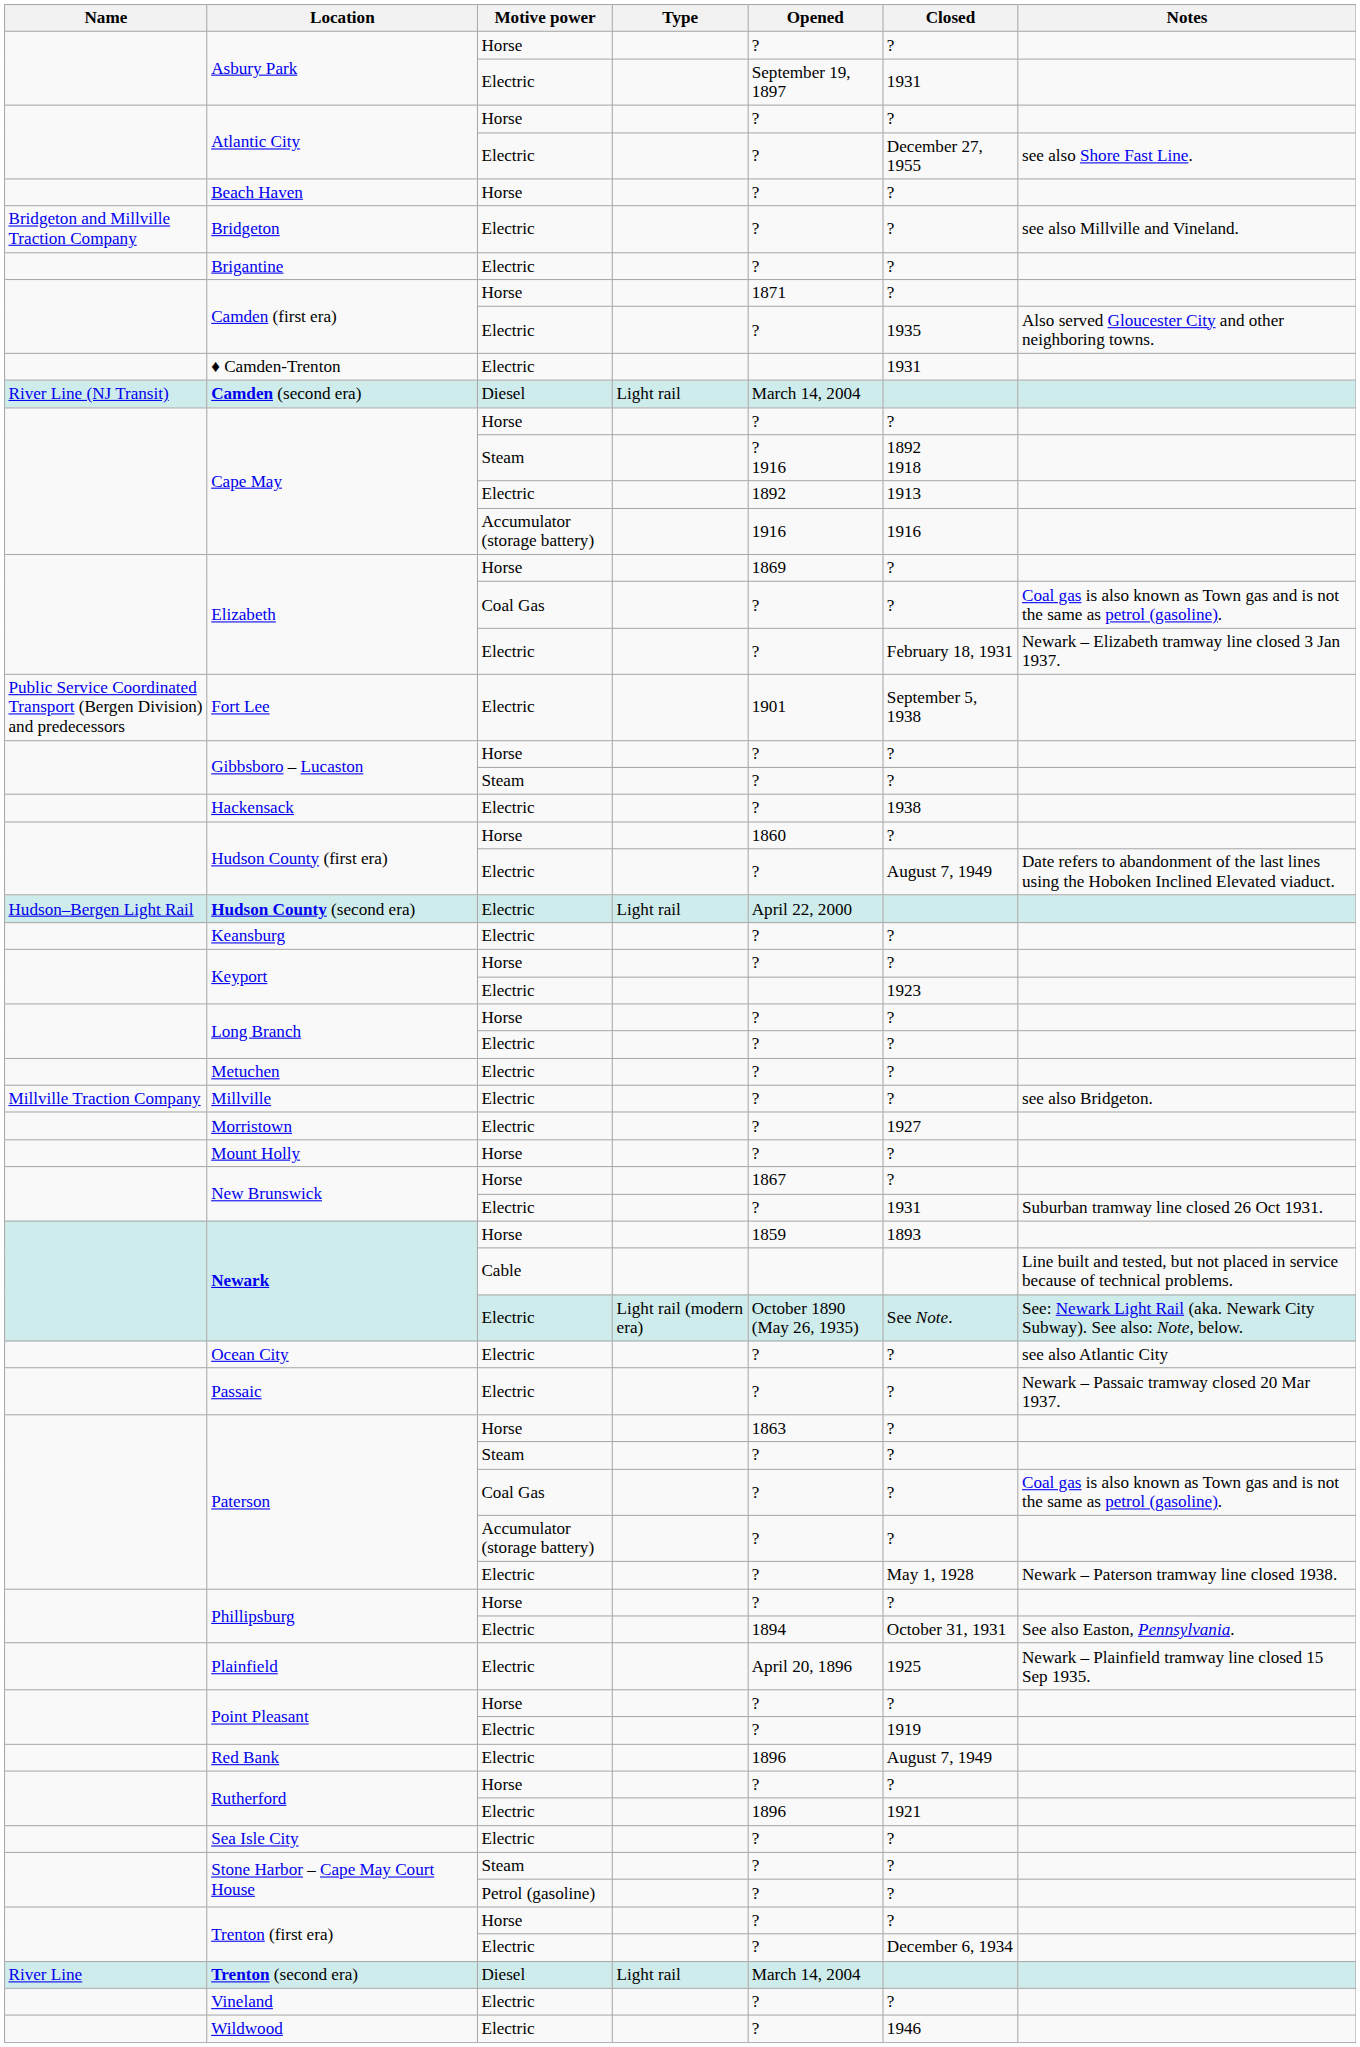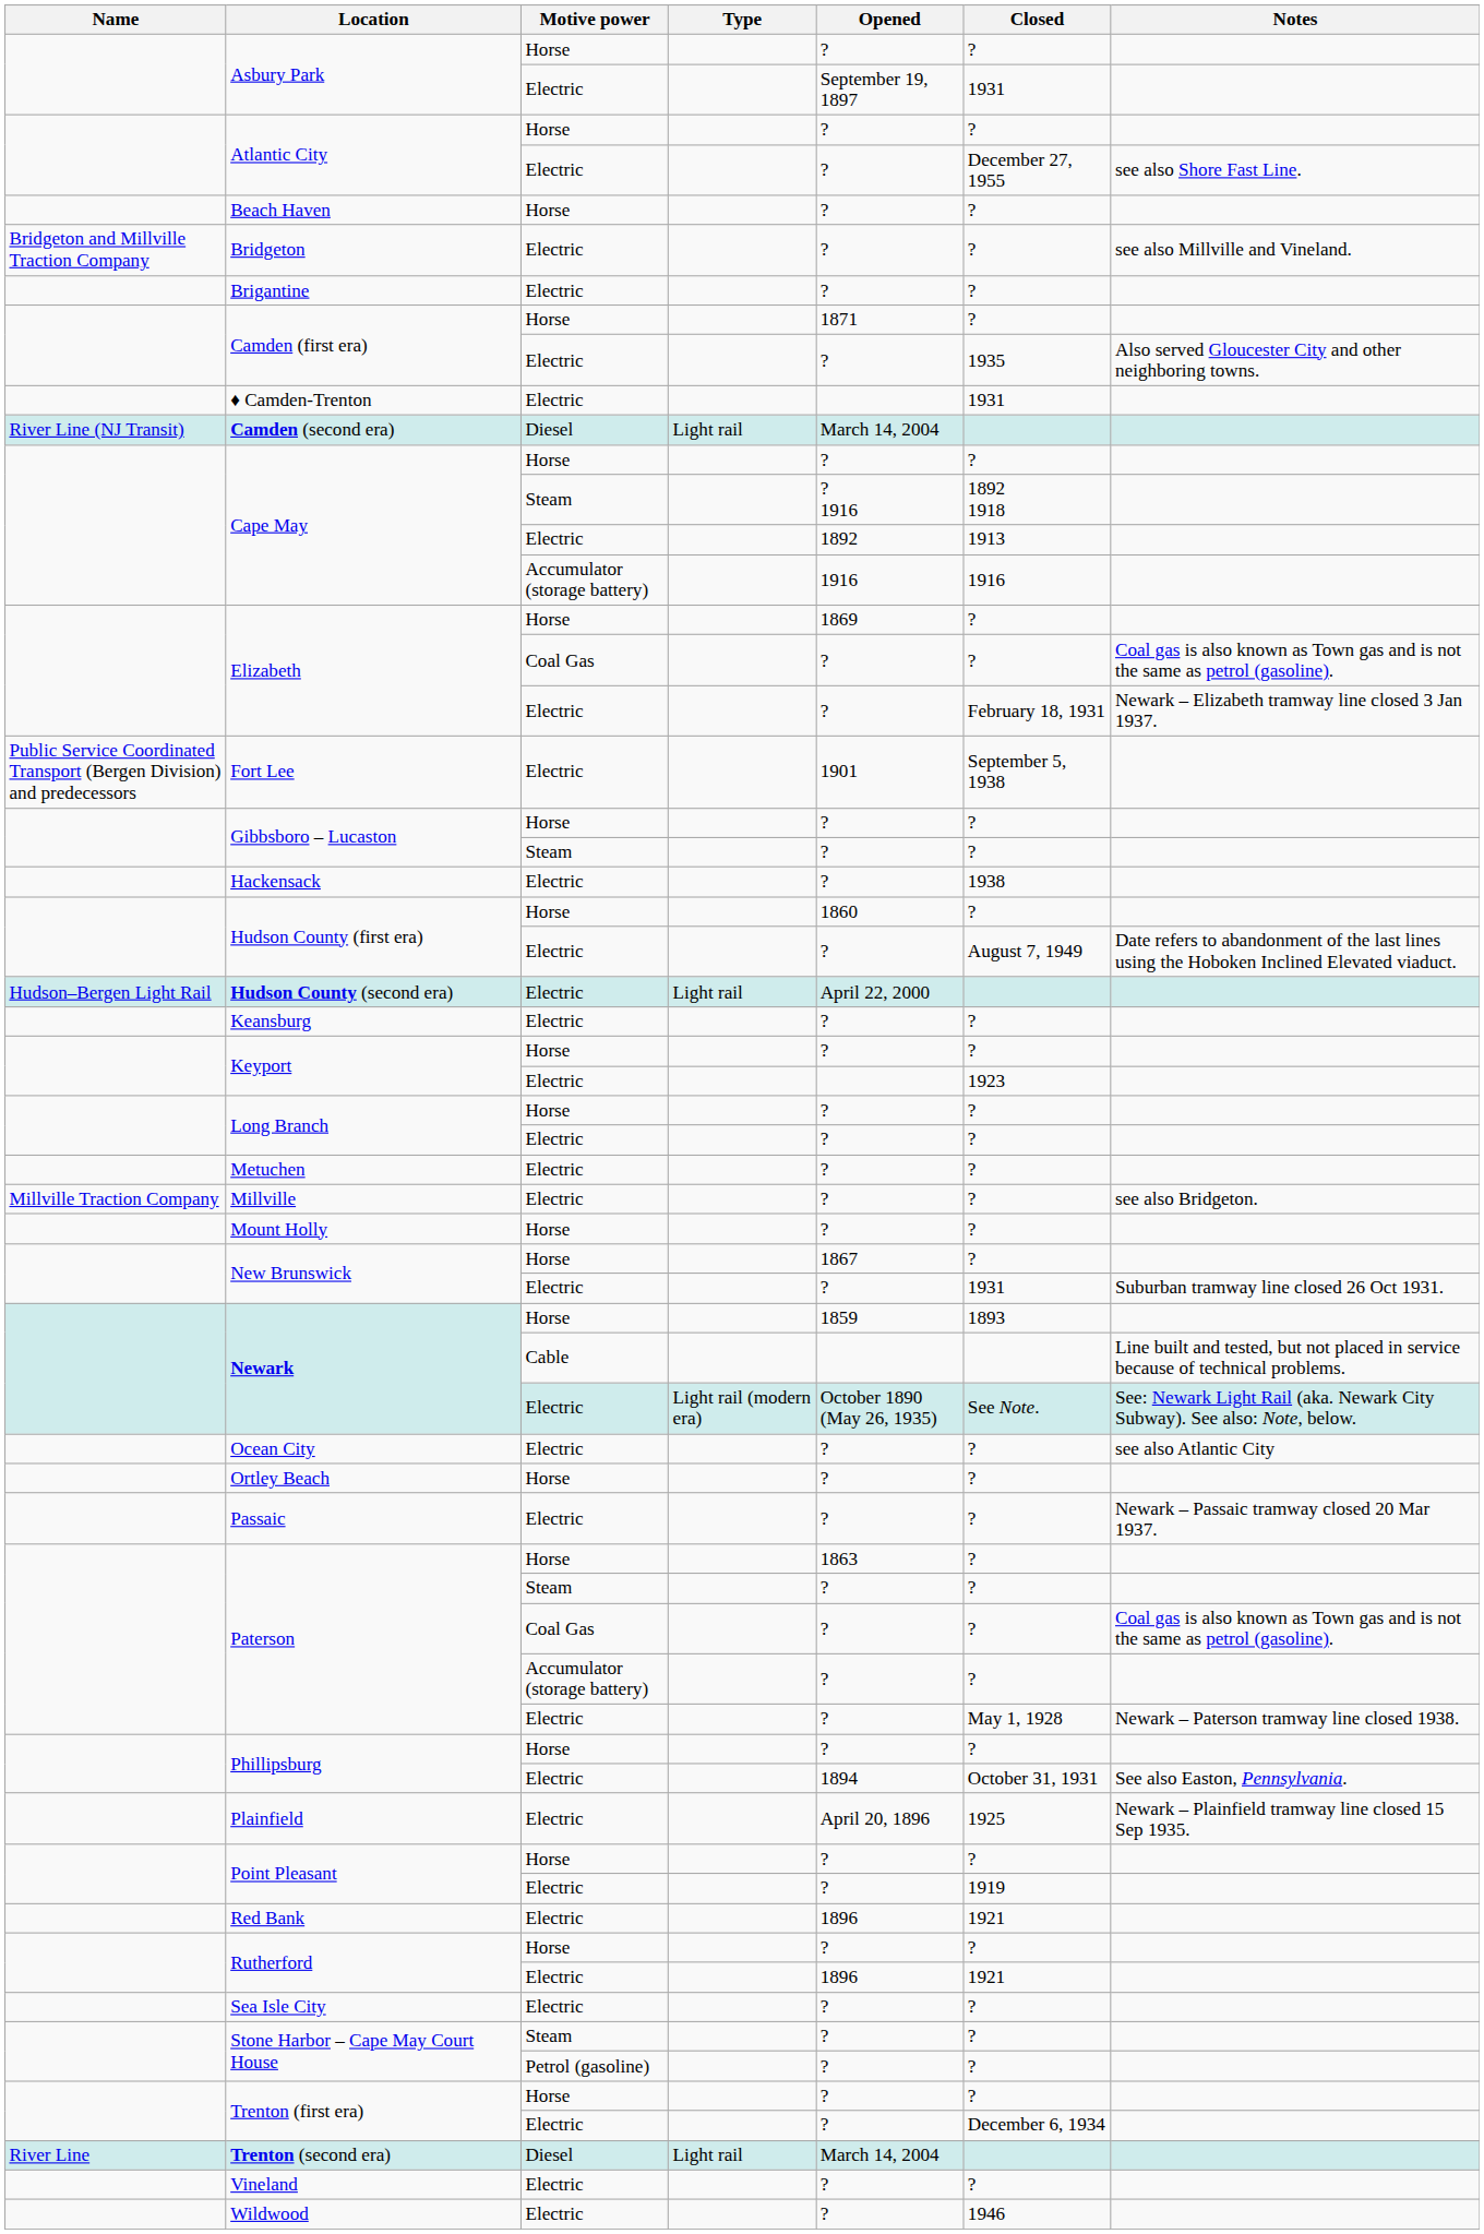 <table class="wikitable sortable" width=100%>
 <tr>
 <th width=15%>Name</th>
 <th width=20%>Location</th>
 <th width=10%>Motive power</th>
 <th width=10%>Type</th>
 <th width=10%>Opened</th>
 <th width=10%>Closed</th>
 <th class="unsortable" width=25%>Notes</th>
 </tr>
 <tr>
 <td rowspan="2"> </td>
 <td rowspan="2"><a href='#'>Asbury Park</a></td>
 <td>Horse</td>
 <td> </td>
 <td>?</td>
 <td>?</td>
 <td> </td>
 </tr>
 <tr>
 <td>Electric</td>
 <td> </td>
 <td>September 19, 1897</td>
 <td>1931</td>
 <td> </td>
 </tr>
 <tr>
 <td rowspan="2"> </td>
 <td rowspan="2"><a href='#'>Atlantic City</a></td>
 <td>Horse</td>
 <td> </td>
 <td>?</td>
 <td>?</td>
 <td> </td>
 </tr>
 <tr>
 <td>Electric</td>
 <td> </td>
 <td>?</td>
 <td>December 27, 1955</td>
 <td>see also <a href='#'>Shore Fast Line</a>.</td>
 </tr>
 <tr>
 <td> </td>
 <td><a href='#'>Beach Haven</a></td>
 <td>Horse</td>
 <td> </td>
 <td>?</td>
 <td>?</td>
 <td> </td>
 </tr>
 <tr>
 <td><a href='#'>Bridgeton and Millville Traction Company</a></td>
 <td><a href='#'>Bridgeton</a></td>
 <td>Electric</td>
 <td> </td>
 <td>?</td>
 <td>?</td>
 <td>see also Millville and Vineland.</td>
 </tr>
 <tr>
 <td> </td>
 <td><a href='#'>Brigantine</a></td>
 <td>Electric</td>
 <td> </td>
 <td>?</td>
 <td>?</td>
 <td> </td>
 </tr>
 <tr>
 <td rowspan="2"> </td>
 <td rowspan="2"><a href='#'>Camden</a> (first era)</td>
 <td>Horse</td>
 <td> </td>
 <td>1871</td>
 <td>?</td>
 <td> </td>
 </tr>
 <tr>
 <td>Electric</td>
 <td> </td>
 <td>?</td>
 <td>1935</td>
 <td>Also served <a href='#'>Gloucester City</a> and other neighboring towns.</td>
 </tr>
 <tr>
 <td> </td>
 <td>♦ Camden-Trenton</td>
 <td>Electric</td>
 <td> </td>
 <td></td>
 <td>1931</td>
 <td> </td>
 </tr>
 <tr style="background:#CFECEC">
 <td><a href='#'>River Line (NJ Transit)</a></td>
 <td><strong><a href='#'>Camden</a></strong> (second era)</td>
 <td>Diesel</td>
 <td>Light rail</td>
 <td>March 14, 2004</td>
 <td> </td>
 <td> </td>
 </tr>
 <tr>
 <td rowspan="4"> </td>
 <td rowspan="4"><a href='#'>Cape May</a></td>
 <td>Horse</td>
 <td> </td>
 <td>?</td>
 <td>?</td>
 <td> </td>
 </tr>
 <tr>
 <td>Steam</td>
 <td> </td>
 <td>?<br>1916</td>
 <td>1892<br>1918</td>
 <td> </td>
 </tr>
 <tr>
 <td>Electric</td>
 <td> </td>
 <td>1892</td>
 <td>1913</td>
 <td> </td>
 </tr>
 <tr>
 <td>Accumulator (storage battery)</td>
 <td> </td>
 <td>1916</td>
 <td>1916</td>
 <td> </td>
 </tr>
 <tr>
 <td rowspan="3"> </td>
 <td rowspan="3"><a href='#'>Elizabeth</a></td>
 <td>Horse</td>
 <td> </td>
 <td>1869</td>
 <td>?</td>
 <td> </td>
 </tr>
 <tr>
 <td>Coal Gas</td>
 <td> </td>
 <td>?</td>
 <td>?</td>
 <td><a href='#'>Coal gas</a> is also known as Town gas and is not the same as <a href='#'>petrol (gasoline)</a>.</td>
 </tr>
 <tr>
 <td>Electric</td>
 <td> </td>
 <td>?</td>
 <td>February 18, 1931</td>
 <td>Newark – Elizabeth tramway line closed 3 Jan 1937.</td>
 </tr>
 <tr>
 <td><a href='#'>Public Service Coordinated Transport</a> (Bergen Division) and predecessors</td>
 <td><a href='#'>Fort Lee</a></td>
 <td>Electric</td>
 <td> </td>
 <td>1901</td>
 <td>September 5, 1938</td>
 <td> </td>
 </tr>
 <tr>
 <td rowspan="2"> </td>
 <td rowspan="2"><a href='#'>Gibbsboro</a> – <a href='#'>Lucaston</a></td>
 <td>Horse</td>
 <td> </td>
 <td>?</td>
 <td>?</td>
 <td> </td>
 </tr>
 <tr>
 <td>Steam</td>
 <td> </td>
 <td>?</td>
 <td>?</td>
 <td> </td>
 </tr>
 <tr>
 <td> </td>
 <td><a href='#'>Hackensack</a></td>
 <td>Electric</td>
 <td> </td>
 <td>?</td>
 <td>1938</td>
 <td> </td>
 </tr>
 <tr>
 <td rowspan="2"> </td>
 <td rowspan="2"><a href='#'>Hudson County</a> (first era)</td>
 <td>Horse</td>
 <td> </td>
 <td>1860</td>
 <td>?</td>
 <td> </td>
 </tr>
 <tr>
 <td>Electric</td>
 <td> </td>
 <td>?</td>
 <td>August 7, 1949</td>
 <td>Date refers to abandonment of the last lines using the Hoboken Inclined Elevated viaduct.</td>
 </tr>
 <tr style="background:#CFECEC">
 <td><a href='#'>Hudson–Bergen Light Rail</a></td>
 <td><strong><a href='#'>Hudson County</a></strong> (second era)</td>
 <td>Electric</td>
 <td>Light rail</td>
 <td>April 22, 2000</td>
 <td> </td>
 <td> </td>
 </tr>
 <tr>
 <td> </td>
 <td><a href='#'>Keansburg</a></td>
 <td>Electric</td>
 <td> </td>
 <td>?</td>
 <td>?</td>
 <td> </td>
 </tr>
 <tr>
 <td rowspan="2"> </td>
 <td rowspan="2"><a href='#'>Keyport</a></td>
 <td>Horse</td>
 <td> </td>
 <td>?</td>
 <td>?</td>
 <td> </td>
 </tr>
 <tr>
 <td>Electric</td>
 <td> </td>
 <td></td>
 <td>1923</td>
 <td> </td>
 </tr>
 <tr>
 <td rowspan="2"> </td>
 <td rowspan="2"><a href='#'>Long Branch</a></td>
 <td>Horse</td>
 <td> </td>
 <td>?</td>
 <td>?</td>
 <td> </td>
 </tr>
 <tr>
 <td>Electric</td>
 <td> </td>
 <td>?</td>
 <td>?</td>
 <td> </td>
 </tr>
 <tr>
 <td> </td>
 <td><a href='#'>Metuchen</a></td>
 <td>Electric</td>
 <td> </td>
 <td>?</td>
 <td>?</td>
 <td> </td>
 </tr>
 <tr>
 <td><a href='#'>Millville Traction Company</a></td>
 <td><a href='#'>Millville</a></td>
 <td>Electric</td>
 <td> </td>
 <td>?</td>
 <td>?</td>
 <td>see also Bridgeton.</td>
 </tr>
 <tr>
 <td> </td>
-<td><a href='#'>Morristown</a></td>
-<td>Electric</td>
-<td> </td>
-<td>?</td>
-<td>1927</td>
-<td> </td>
-</tr>
-<tr>
-<td> </td>
 <td><a href='#'>Mount Holly</a></td>
 <td>Horse</td>
 <td> </td>
 <td>?</td>
 <td>?</td>
 <td> </td>
 </tr>
 <tr>
 <td rowspan="2"> </td>
 <td rowspan="2"><a href='#'>New Brunswick</a></td>
 <td>Horse</td>
 <td> </td>
 <td>1867</td>
 <td>?</td>
 <td> </td>
 </tr>
 <tr>
 <td>Electric</td>
 <td> </td>
 <td>?</td>
 <td>1931</td>
 <td>Suburban tramway line closed 26 Oct 1931.</td>
 </tr>
 <tr>
 <td rowspan="3" style="background:#CFECEC"> </td>
 <td rowspan="3" style="background:#CFECEC"><strong><a href='#'>Newark</a></strong></td>
 <td>Horse</td>
 <td> </td>
 <td>1859</td>
 <td>1893</td>
 <td> </td>
 </tr>
 <tr>
 <td>Cable</td>
 <td> </td>
 <td> </td>
 <td> </td>
 <td>Line built and tested, but not placed in service because of technical problems.</td>
 </tr>
 <tr style="background:#CFECEC">
 <td>Electric</td>
 <td>Light rail (modern era)</td>
 <td>October 1890<br>(May 26, 1935)</td>
 <td>See <em>Note</em>.</td>
 <td>See: <a href='#'>Newark Light Rail</a> (aka. Newark City Subway). See also: <em>Note</em>, below.</td>
 </tr>
 <tr>
 <td> </td>
 <td><a href='#'>Ocean City</a></td>
 <td>Electric</td>
 <td> </td>
 <td>?</td>
 <td>?</td>
 <td>see also Atlantic City</td>
+</tr>
+<tr>
+<td> </td>
+<td><a href='#'>Ortley Beach</a></td>
+<td>Horse</td>
+<td> </td>
+<td>?</td>
+<td>?</td>
+<td> </td>
 </tr>
 <tr>
 <td> </td>
 <td><a href='#'>Passaic</a></td>
 <td>Electric</td>
 <td> </td>
 <td>?</td>
 <td>?</td>
 <td>Newark – Passaic tramway closed 20 Mar 1937.</td>
 </tr>
 <tr>
 <td rowspan="5"> </td>
 <td rowspan="5"><a href='#'>Paterson</a></td>
 <td>Horse</td>
 <td> </td>
 <td>1863</td>
 <td>?</td>
 <td> </td>
 </tr>
 <tr>
 <td>Steam</td>
 <td> </td>
 <td>?</td>
 <td>?</td>
 <td> </td>
 </tr>
 <tr>
 <td>Coal Gas</td>
 <td> </td>
 <td>?</td>
 <td>?</td>
 <td><a href='#'>Coal gas</a> is also known as Town gas and is not the same as <a href='#'>petrol (gasoline)</a>.</td>
 </tr>
 <tr>
 <td>Accumulator (storage battery)</td>
 <td> </td>
 <td>?</td>
 <td>?</td>
 <td> </td>
 </tr>
 <tr>
 <td>Electric</td>
 <td> </td>
 <td>?</td>
 <td>May 1, 1928</td>
 <td>Newark – Paterson tramway line closed 1938.</td>
 </tr>
 <tr>
 <td rowspan="2"> </td>
 <td rowspan="2"><a href='#'>Phillipsburg</a></td>
 <td>Horse</td>
 <td> </td>
 <td>?</td>
 <td>?</td>
 <td> </td>
 </tr>
 <tr>
 <td>Electric</td>
 <td> </td>
 <td>1894</td>
 <td>October 31, 1931</td>
 <td>See also Easton, <em><a href='#'>Pennsylvania</a></em>.</td>
 </tr>
 <tr>
 <td> </td>
 <td><a href='#'>Plainfield</a></td>
 <td>Electric</td>
 <td> </td>
 <td>April 20, 1896</td>
 <td>1925</td>
 <td>Newark – Plainfield tramway line closed 15 Sep 1935.</td>
 </tr>
 <tr>
 <td rowspan="2"> </td>
 <td rowspan="2"><a href='#'>Point Pleasant</a></td>
 <td>Horse</td>
 <td> </td>
 <td>?</td>
 <td>?</td>
 <td> </td>
 </tr>
 <tr>
 <td>Electric</td>
 <td> </td>
 <td>?</td>
 <td>1919</td>
 <td> </td>
 </tr>
 <tr>
 <td> </td>
 <td><a href='#'>Red Bank</a></td>
 <td>Electric</td>
 <td> </td>
 <td>1896</td>
-<td>August 7, 1949</td>
+<td>1921</td>
 <td> </td>
 </tr>
 <tr>
 <td rowspan="2"> </td>
 <td rowspan="2"><a href='#'>Rutherford</a></td>
 <td>Horse</td>
 <td> </td>
 <td>?</td>
 <td>?</td>
 <td> </td>
 </tr>
 <tr>
 <td>Electric</td>
 <td> </td>
 <td>1896</td>
 <td>1921</td>
 <td> </td>
 </tr>
 <tr>
 <td> </td>
 <td><a href='#'>Sea Isle City</a></td>
 <td>Electric</td>
 <td> </td>
 <td>?</td>
 <td>?</td>
 <td> </td>
 </tr>
 <tr>
 <td rowspan="2"> </td>
 <td rowspan="2"><a href='#'>Stone Harbor</a> – <a href='#'>Cape May Court House</a></td>
 <td>Steam</td>
 <td> </td>
 <td>?</td>
 <td>?</td>
 <td> </td>
 </tr>
 <tr>
 <td>Petrol (gasoline)</td>
 <td> </td>
 <td>?</td>
 <td>?</td>
 <td> </td>
 </tr>
 <tr>
 <td rowspan="2"> </td>
 <td rowspan="2"><a href='#'>Trenton</a> (first era)</td>
 <td>Horse</td>
 <td> </td>
 <td>?</td>
 <td>?</td>
 <td> </td>
 </tr>
 <tr>
 <td>Electric</td>
 <td> </td>
 <td>?</td>
 <td>December 6, 1934</td>
 <td> </td>
 </tr>
 <tr style="background:#CFECEC">
 <td><a href='#'>River Line</a></td>
 <td><strong><a href='#'>Trenton</a></strong> (second era)</td>
 <td>Diesel</td>
 <td>Light rail</td>
 <td>March 14, 2004</td>
 <td> </td>
 <td> </td>
 </tr>
 <tr>
 <td> </td>
 <td><a href='#'>Vineland</a></td>
 <td>Electric</td>
 <td> </td>
 <td>?</td>
 <td>?</td>
 <td> </td>
 </tr>
 <tr>
 <td> </td>
 <td><a href='#'>Wildwood</a></td>
 <td>Electric</td>
 <td> </td>
 <td>?</td>
 <td>1946</td>
 <td> </td>
 </tr>
 <tr>
 </tr>
 </table>
